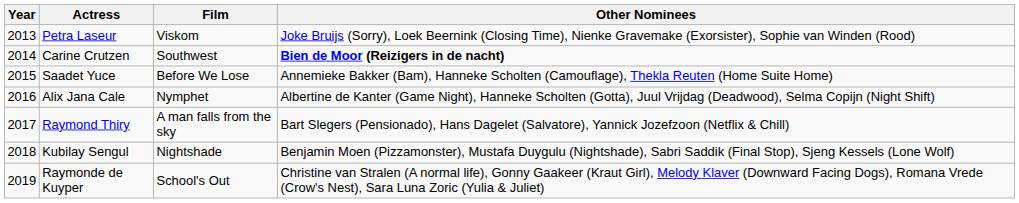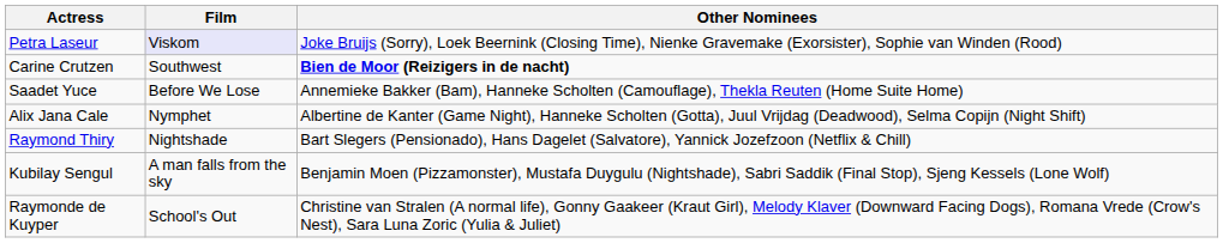 <table class="wikitable">
 <tr>
-<th>Year</th>
 <th>Actress</th>
 <th>Film</th>
 <th>Other Nominees</th>
 </tr>
 <tr>
-<td>2013</td>
 <td><a href='#'>Petra Laseur</a></td>
-<td>Viskom</td>
+<td style="background: lavender;">Viskom</td>
 <td><a href='#'>Joke Bruijs</a> (Sorry), Loek Beernink (Closing Time), Nienke Gravemake (Exorsister), Sophie van Winden (Rood)</td>
 </tr>
 <tr>
-<td>2014</td>
 <td>Carine Crutzen</td>
 <td>Southwest</td>
 <td><strong><a href='#'>Bien de Moor</a> (Reizigers in de nacht)</strong></td>
 </tr>
 <tr>
-<td>2015</td>
 <td>Saadet Yuce</td>
 <td>Before We Lose</td>
 <td>Annemieke Bakker (Bam), Hanneke Scholten (Camouflage), <a href='#'>Thekla Reuten</a> (Home Suite Home)</td>
 </tr>
 <tr>
-<td>2016</td>
 <td>Alix Jana Cale</td>
 <td>Nymphet</td>
 <td>Albertine de Kanter (Game Night), Hanneke Scholten (Gotta), Juul Vrijdag (Deadwood), Selma Copijn (Night Shift)</td>
 </tr>
 <tr>
-<td>2017</td>
 <td><a href='#'>Raymond Thiry</a></td>
-<td>A man falls from the sky</td>
+<td>Nightshade</td>
 <td>Bart Slegers (Pensionado), Hans Dagelet (Salvatore), Yannick Jozefzoon (Netflix & Chill)</td>
 </tr>
 <tr>
-<td>2018</td>
 <td>Kubilay Sengul</td>
-<td>Nightshade</td>
+<td>A man falls from the sky</td>
 <td>Benjamin Moen (Pizzamonster), Mustafa Duygulu (Nightshade), Sabri Saddik (Final Stop), Sjeng Kessels (Lone Wolf)</td>
 </tr>
 <tr>
-<td>2019</td>
 <td>Raymonde de Kuyper</td>
 <td>School's Out</td>
 <td>Christine van Stralen (A normal life), Gonny Gaakeer (Kraut Girl), <a href='#'>Melody Klaver</a> (Downward Facing Dogs), Romana Vrede (Crow's Nest), Sara Luna Zoric (Yulia & Juliet)</td>
 </tr>
 </table>
